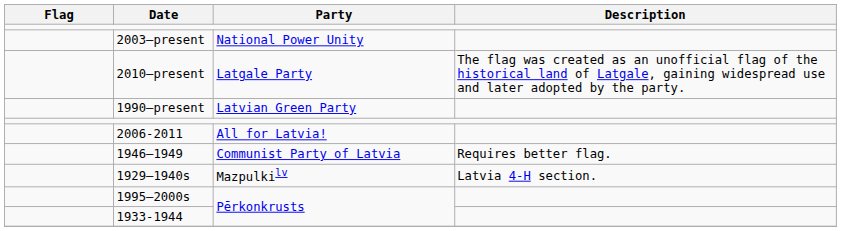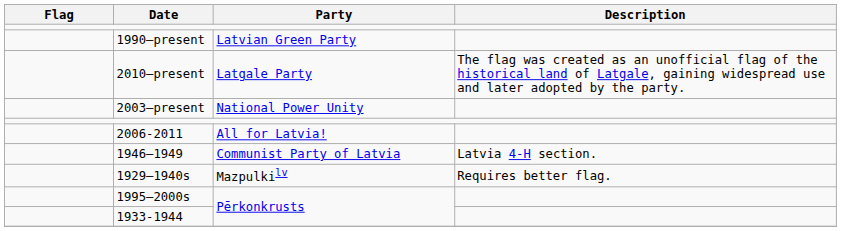 <table class="wikitable" style="background:#f9f9f9">
 <tr>
 <th style="width:110px">Flag</th>
 <th style="width:100px">Date</th>
 <th style="width:250px">Party</th>
 <th style="width:400px">Description</th>
 </tr>
 <tr>
 <td colspan="4"></td>
 </tr>
 <tr>
 <td></td>
-<td>2003–present</td>
-<td><a href='#'>National Power Unity</a></td>
+<td>1990–present</td>
+<td><a href='#'>Latvian Green Party</a></td>
 <td></td>
 </tr>
 <tr>
 <td></td>
 <td>2010–present</td>
 <td><a href='#'>Latgale Party</a></td>
 <td>The flag was created as an unofficial flag of the <a href='#'>historical land</a> of <a href='#'>Latgale</a>, gaining widespread use and later adopted by the party.</td>
 </tr>
 <tr>
 <td></td>
-<td>1990–present</td>
-<td><a href='#'>Latvian Green Party</a></td>
+<td>2003–present</td>
+<td><a href='#'>National Power Unity</a></td>
 <td></td>
 </tr>
 <tr>
 <td colspan="4"></td>
 </tr>
 <tr>
 <td></td>
 <td>2006-2011</td>
 <td><a href='#'>All for Latvia!</a></td>
 <td></td>
 </tr>
 <tr>
 <td></td>
 <td>1946–1949</td>
 <td><a href='#'>Communist Party of Latvia</a></td>
-<td>Requires better flag.</td>
+<td>Latvia <a href='#'>4-H</a> section.</td>
 </tr>
 <tr>
 <td></td>
 <td>1929–1940s</td>
 <td>Mazpulki<sup><a href='#'>lv</a></sup></td>
-<td>Latvia <a href='#'>4-H</a> section.</td>
+<td>Requires better flag.</td>
 </tr>
 <tr>
 <td></td>
 <td>1995–2000s</td>
 <td rowspan="2"><a href='#'>Pērkonkrusts</a></td>
 <td></td>
 </tr>
 <tr>
 <td></td>
 <td>1933-1944</td>
 <td></td>
 </tr>
 <tr>
 </tr>
 </table>
